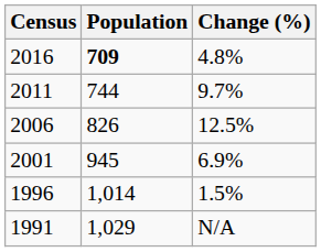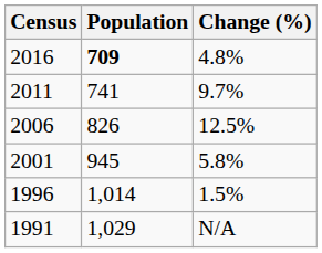 <table class="wikitable">
 <tr>
 <th>Census</th>
 <th>Population</th>
 <th>Change (%)</th>
 </tr>
 <tr>
 <td>2016</td>
 <td><strong>709</strong></td>
 <td>4.8%</td>
 </tr>
 <tr>
 <td>2011</td>
-<td>744</td>
+<td>741</td>
 <td>9.7%</td>
 </tr>
 <tr>
 <td>2006</td>
 <td>826</td>
 <td>12.5%</td>
 </tr>
 <tr>
 <td>2001</td>
 <td>945</td>
-<td>6.9%</td>
+<td>5.8%</td>
 </tr>
 <tr>
 <td>1996</td>
 <td>1,014</td>
 <td>1.5%</td>
 </tr>
 <tr>
 <td>1991</td>
 <td>1,029</td>
 <td>N/A</td>
 </tr>
 </table>
